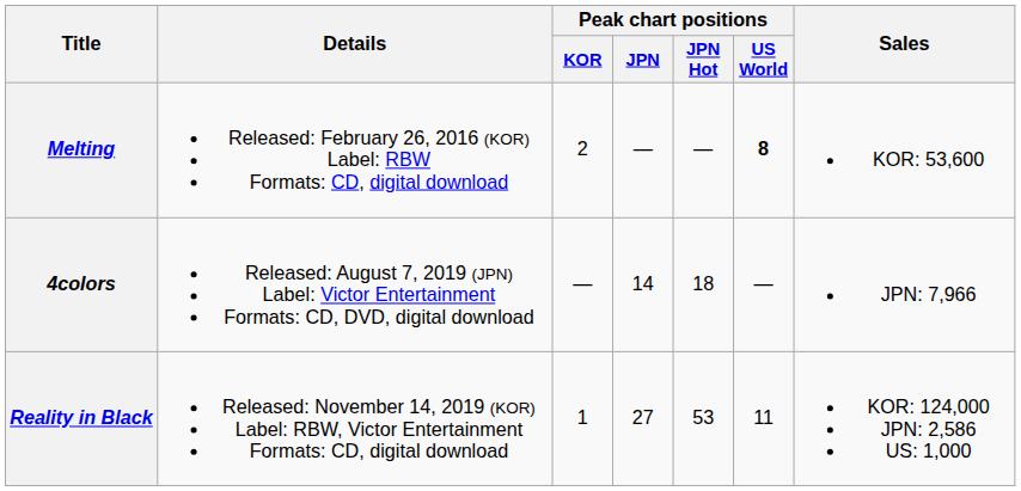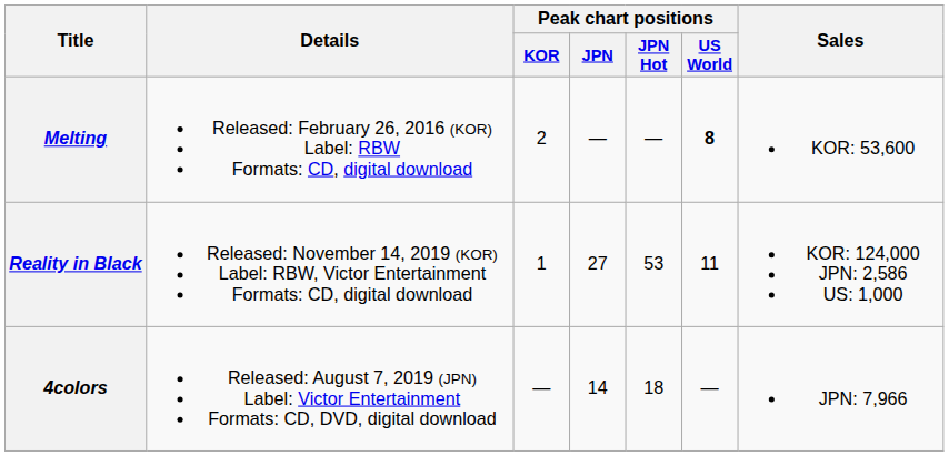 <table class="wikitable plainrowheaders" style="text-align:center;">
 <tr>
 <th scope="col" rowspan="2">Title</th>
 <th scope="col" rowspan="2" style="width:20em;">Details</th>
 <th scope="col" colspan="4">Peak chart positions</th>
 <th scope="col" rowspan="2" style="width:11em;">Sales</th>
 </tr>
 <tr>
 <th scope="col" style="width:3em;font-size:90%;"><a href='#'>KOR</a><br></th>
 <th scope="col" style="width:3em;font-size:90%;"><a href='#'>JPN</a><br></th>
 <th scope="col" style="width:3em;font-size:90%;"><a href='#'>JPN Hot</a><br></th>
 <th scope="col" style="width:3em;font-size:90%;"><a href='#'>US World</a><br></th>
 </tr>
 <tr>
 <th scope="row"><em><a href='#'>Melting</a></em></th>
 <td><br><ul><li>Released: February 26, 2016 <small>(KOR)</small></li><li>Label: <a href='#'>RBW</a></li><li>Formats: <a href='#'>CD</a>, <a href='#'>digital download</a></li></ul></td>
 <td>2</td>
 <td>—</td>
 <td>—</td>
 <td><strong>8</strong></td>
 <td><br><ul><li>KOR: 53,600</li></ul></td>
 </tr>
 <tr>
+<th scope="row"><em><a href='#'>Reality in Black</a></em></th>
+<td><br><ul><li>Released: November 14, 2019 <small>(KOR)</small></li><li>Label: RBW, Victor Entertainment</li><li>Formats: CD, digital download</li></ul></td>
+<td>1</td>
+<td>27</td>
+<td>53</td>
+<td>11</td>
+<td><br><ul><li>KOR: 124,000</li><li>JPN: 2,586</li><li>US: 1,000</li></ul></td>
+</tr>
+<tr>
 <th scope="row"><em>4colors</em></th>
 <td><br><ul><li>Released: August 7, 2019 <small>(JPN)</small></li><li>Label: <a href='#'>Victor Entertainment</a></li><li>Formats: CD, DVD, digital download</li></ul></td>
 <td>—</td>
 <td>14</td>
 <td>18</td>
 <td>—</td>
 <td><br><ul><li>JPN: 7,966</li></ul></td>
 </tr>
-<tr>
-<th scope="row"><em><a href='#'>Reality in Black</a></em></th>
-<td><br><ul><li>Released: November 14, 2019 <small>(KOR)</small></li><li>Label: RBW, Victor Entertainment</li><li>Formats: CD, digital download</li></ul></td>
-<td>1</td>
-<td>27</td>
-<td>53</td>
-<td>11</td>
-<td><br><ul><li>KOR: 124,000</li><li>JPN: 2,586</li><li>US: 1,000</li></ul></td>
-</tr>
 </table>
